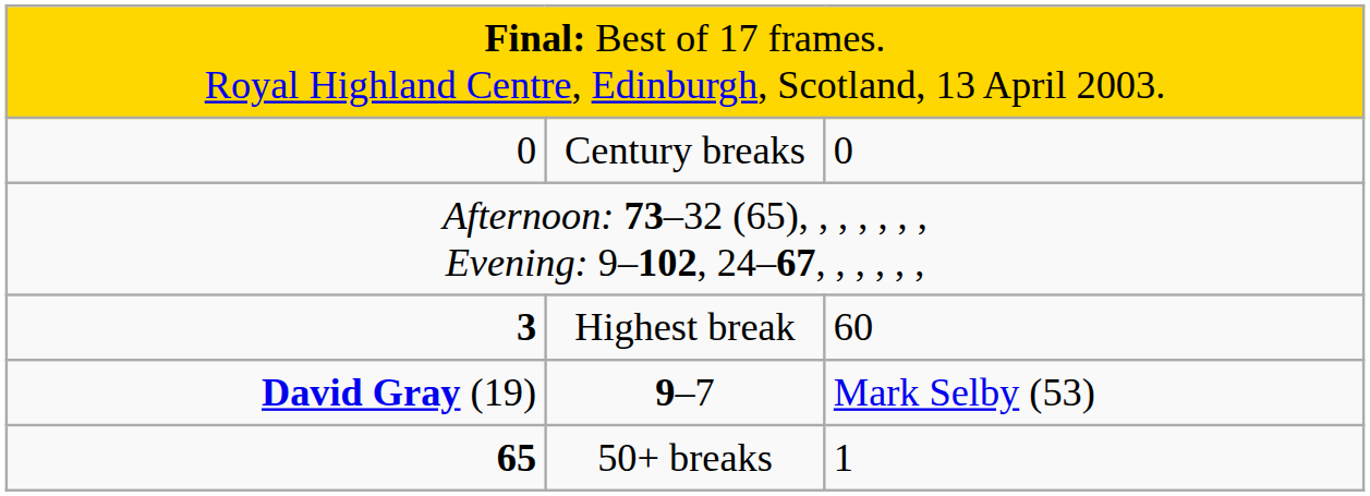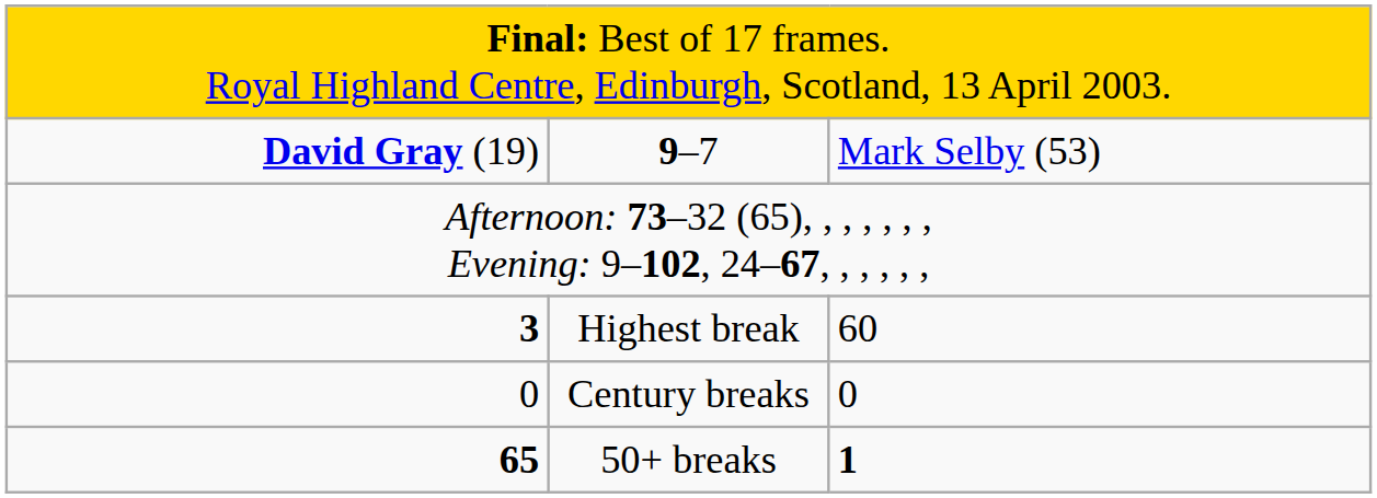 <table class="wikitable" style="font-size: 95%; margin: 1em auto 1em auto;">
 <tr>
 <td colspan="3" align="center" bgcolor="#ffd700"><strong>Final:</strong> Best of 17 frames. <br><a href='#'>Royal Highland Centre</a>, <a href='#'>Edinburgh</a>, Scotland, 13 April 2003.</td>
 </tr>
 <tr>
-<td align="right">0</td>
-<td align="center">Century breaks</td>
-<td align="left">0</td>
+<td width="200" align="right"><strong><a href='#'>David Gray</a></strong> (19)<br></td>
+<td width="100" align="center"><strong>9</strong>–7</td>
+<td width="200"><a href='#'>Mark Selby</a> (53)<br></td>
 </tr>
 <tr>
 <td colspan="3" align="center" style="font-size: 100%"><em>Afternoon:</em> <strong>73</strong>–32 (65), , , , , , ,  <br><em>Evening:</em> 9–<strong>102</strong>, 24–<strong>67</strong>, , , , , , </td>
 </tr>
 <tr>
 <td align="right"><strong>3</strong></td>
 <td align="center">Highest break</td>
 <td align="left">60</td>
 </tr>
 <tr>
-<td width="200" align="right"><strong><a href='#'>David Gray</a></strong> (19)<br></td>
-<td width="100" align="center"><strong>9</strong>–7</td>
-<td width="200"><a href='#'>Mark Selby</a> (53)<br></td>
+<td align="right">0</td>
+<td align="center">Century breaks</td>
+<td align="left">0</td>
 </tr>
 <tr>
 <td align="right"><strong>65</strong></td>
 <td align="center">50+ breaks</td>
-<td align="left">1</td>
+<td align="left"><strong>1</strong></td>
 </tr>
 </table>
